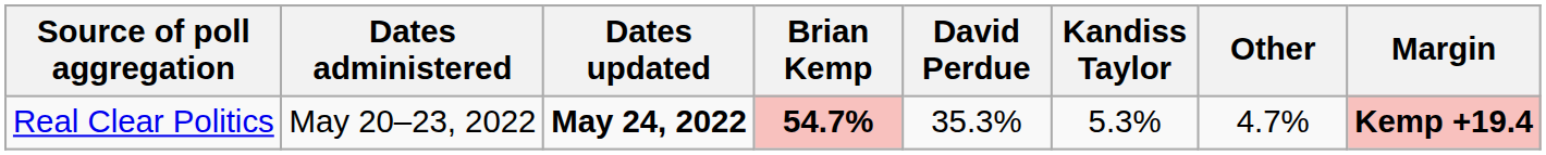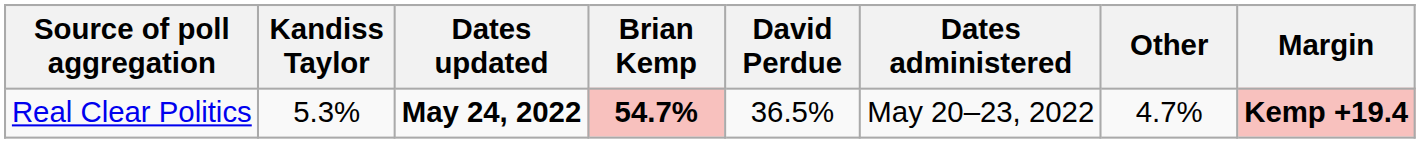 <table class="wikitable sortable" style="text-align:center;font-size:90%;line-height:17px">
 <tr>
 <th>Source of poll<br>aggregation</th>
-<th>Dates<br>administered</th>
+<th style="width:60px;">Kandiss<br>Taylor</th>
 <th>Dates<br>updated</th>
 <th style="width:60px;">Brian<br>Kemp</th>
 <th style="width:60px;">David<br>Perdue</th>
-<th style="width:60px;">Kandiss<br>Taylor</th>
+<th>Dates<br>administered</th>
 <th style="width:60px;">Other<br></th>
 <th>Margin</th>
 </tr>
 <tr>
 <td><a href='#'>Real Clear Politics</a></td>
-<td>May 20–23, 2022</td>
+<td>5.3%</td>
 <td><strong>May 24, 2022</strong></td>
 <td style="background: rgb(248, 193, 190);"><strong>54.7%</strong></td>
-<td>35.3%</td>
-<td>5.3%</td>
+<td>36.5%</td>
+<td>May 20–23, 2022</td>
 <td>4.7%</td>
 <td style="background: rgb(248, 193, 190);"><strong>Kemp +19.4</strong></td>
 </tr>
 </table>
